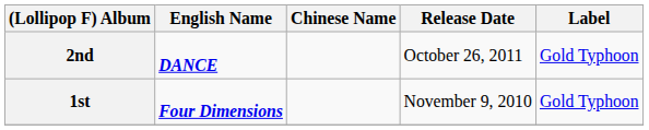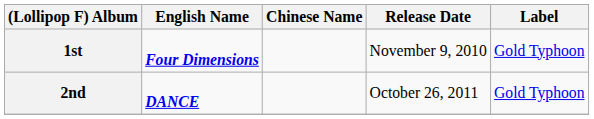 <table class="wikitable">
 <tr>
 <th>(Lollipop F) Album</th>
 <th>English Name</th>
 <th>Chinese Name</th>
 <th>Release Date</th>
 <th>Label</th>
 </tr>
 <tr>
+<th>1st</th>
+<td><br><strong><em><a href='#'>Four Dimensions</a></em></strong></td>
+<td></td>
+<td>November 9, 2010</td>
+<td><a href='#'>Gold Typhoon</a></td>
+</tr>
+<tr>
 <th>2nd</th>
 <td><br><strong><em><a href='#'>DANCE</a></em></strong></td>
 <td></td>
 <td>October 26, 2011</td>
 <td><a href='#'>Gold Typhoon</a></td>
 </tr>
 <tr>
-<th>1st</th>
-<td><br><strong><em><a href='#'>Four Dimensions</a></em></strong></td>
-<td></td>
-<td>November 9, 2010</td>
-<td><a href='#'>Gold Typhoon</a></td>
-</tr>
-<tr>
 </tr>
 </table>
